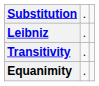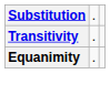 <table class="wikitable">
 <tr>
 <th scope="row" style="text-align: left"><a href='#'>Substitution</a></th>
-<td>.</td>
-<td></td>
-</tr>
-<tr>
-<th scope="row" style="text-align: left"><a href='#'>Leibniz</a></th>
 <td>.</td>
 <td></td>
 </tr>
 <tr>
 <th scope="row" style="text-align: left" style="text-align: left"><a href='#'>Transitivity</a></th>
 <td>.</td>
 <td></td>
 </tr>
 <tr>
 <th scope="row" style="text-align: left">Equanimity</th>
 <td>.</td>
 <td></td>
 </tr>
 </table>
